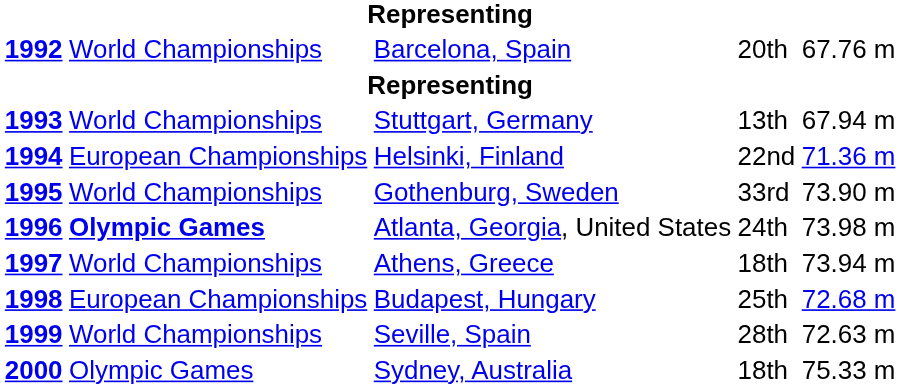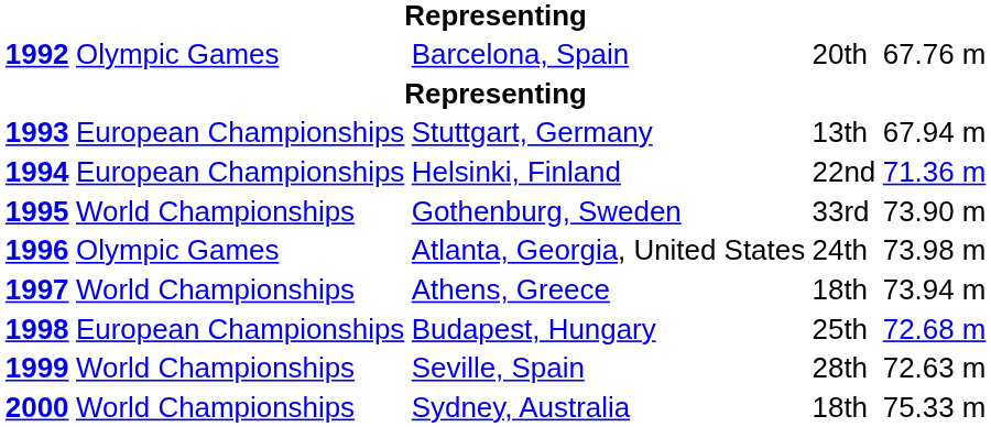 <table>
 <tr>
 <th colspan="5">Representing </th>
 </tr>
 <tr>
 <td><strong><a href='#'>1992</a></strong></td>
-<td><a href='#'>World Championships</a></td>
+<td><a href='#'>Olympic Games</a></td>
 <td><a href='#'>Barcelona, Spain</a></td>
 <td>20th</td>
 <td>67.76 m</td>
 </tr>
 <tr>
 <th colspan="5">Representing </th>
 </tr>
 <tr>
 <td><strong><a href='#'>1993</a></strong></td>
-<td><a href='#'>World Championships</a></td>
+<td><a href='#'>European Championships</a></td>
 <td><a href='#'>Stuttgart, Germany</a></td>
 <td>13th</td>
 <td>67.94 m</td>
 </tr>
 <tr>
 <td><strong><a href='#'>1994</a></strong></td>
 <td><a href='#'>European Championships</a></td>
 <td><a href='#'>Helsinki, Finland</a></td>
 <td>22nd</td>
 <td><a href='#'>71.36 m</a></td>
 </tr>
 <tr>
 <td><strong><a href='#'>1995</a></strong></td>
 <td><a href='#'>World Championships</a></td>
 <td><a href='#'>Gothenburg, Sweden</a></td>
 <td>33rd</td>
 <td>73.90 m</td>
 </tr>
 <tr>
 <td><strong><a href='#'>1996</a></strong></td>
-<td><strong><a href='#'>Olympic Games</a></strong></td>
+<td><a href='#'>Olympic Games</a></td>
 <td><a href='#'>Atlanta, Georgia</a>, United States</td>
 <td>24th</td>
 <td>73.98 m</td>
 </tr>
 <tr>
 <td><strong><a href='#'>1997</a></strong></td>
 <td><a href='#'>World Championships</a></td>
 <td><a href='#'>Athens, Greece</a></td>
 <td>18th</td>
 <td>73.94 m</td>
 </tr>
 <tr>
 <td><strong><a href='#'>1998</a></strong></td>
 <td><a href='#'>European Championships</a></td>
 <td><a href='#'>Budapest, Hungary</a></td>
 <td>25th</td>
 <td><a href='#'>72.68 m</a></td>
 </tr>
 <tr>
 <td><strong><a href='#'>1999</a></strong></td>
 <td><a href='#'>World Championships</a></td>
 <td><a href='#'>Seville, Spain</a></td>
 <td>28th</td>
 <td>72.63 m</td>
 </tr>
 <tr>
 <td><strong><a href='#'>2000</a></strong></td>
-<td><a href='#'>Olympic Games</a></td>
+<td><a href='#'>World Championships</a></td>
 <td><a href='#'>Sydney, Australia</a></td>
 <td>18th</td>
 <td>75.33 m</td>
 </tr>
 </table>
